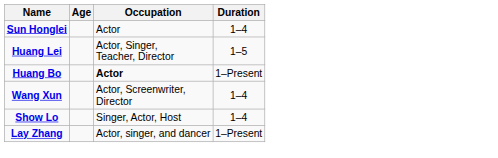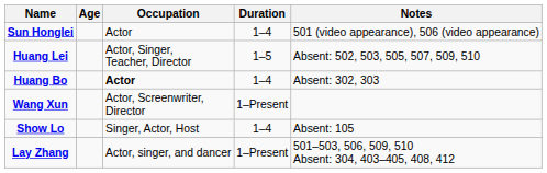 <table class="wikitable" style="font-size:95%">
 <tr>
 <th>Name</th>
 <th>Age</th>
 <th>Occupation</th>
 <th>Duration</th>
+<th>Notes</th>
 </tr>
 <tr>
 <td style="text-align: center;"><strong><a href='#'>Sun Honglei</a></strong></td>
 <td style="text-align: center;"></td>
 <td>Actor</td>
 <td style="text-align: center;">1–4</td>
+<td>501 (video appearance), 506 (video appearance)</td>
 </tr>
 <tr>
 <td style="text-align: center;"><strong><a href='#'>Huang Lei</a></strong></td>
 <td style="text-align: center;"></td>
 <td>Actor, Singer,<br>Teacher, Director</td>
 <td style="text-align: center;">1–5</td>
+<td>Absent: 502, 503, 505, 507, 509, 510</td>
 </tr>
 <tr>
 <td style="text-align: center;"><strong><a href='#'>Huang Bo</a></strong></td>
 <td style="text-align: center;"></td>
 <td><strong>Actor</strong></td>
-<td style="text-align: center;">1–Present</td>
+<td style="text-align: center;">1–4</td>
+<td>Absent: 302, 303</td>
 </tr>
 <tr>
 <td style="text-align: center;"><strong><a href='#'>Wang Xun</a></strong></td>
 <td style="text-align: center;"></td>
 <td>Actor, Screenwriter,<br> Director</td>
-<td style="text-align: center;">1–4</td>
+<td style="text-align: center;">1–Present</td>
+<td></td>
 </tr>
 <tr>
 <td style="text-align: center;"><strong><a href='#'>Show Lo</a></strong></td>
 <td style="text-align: center;"></td>
 <td>Singer, Actor, Host</td>
 <td style="text-align: center;">1–4</td>
+<td>Absent: 105</td>
 </tr>
 <tr>
 <td style="text-align: center;"><strong><a href='#'>Lay Zhang</a></strong></td>
 <td style="text-align: center;"></td>
 <td>Actor, singer, and dancer</td>
 <td style="text-align: center;">1–Present</td>
+<td>501–503, 506, 509, 510<br>Absent: 304, 403–405, 408, 412</td>
 </tr>
 </table>
